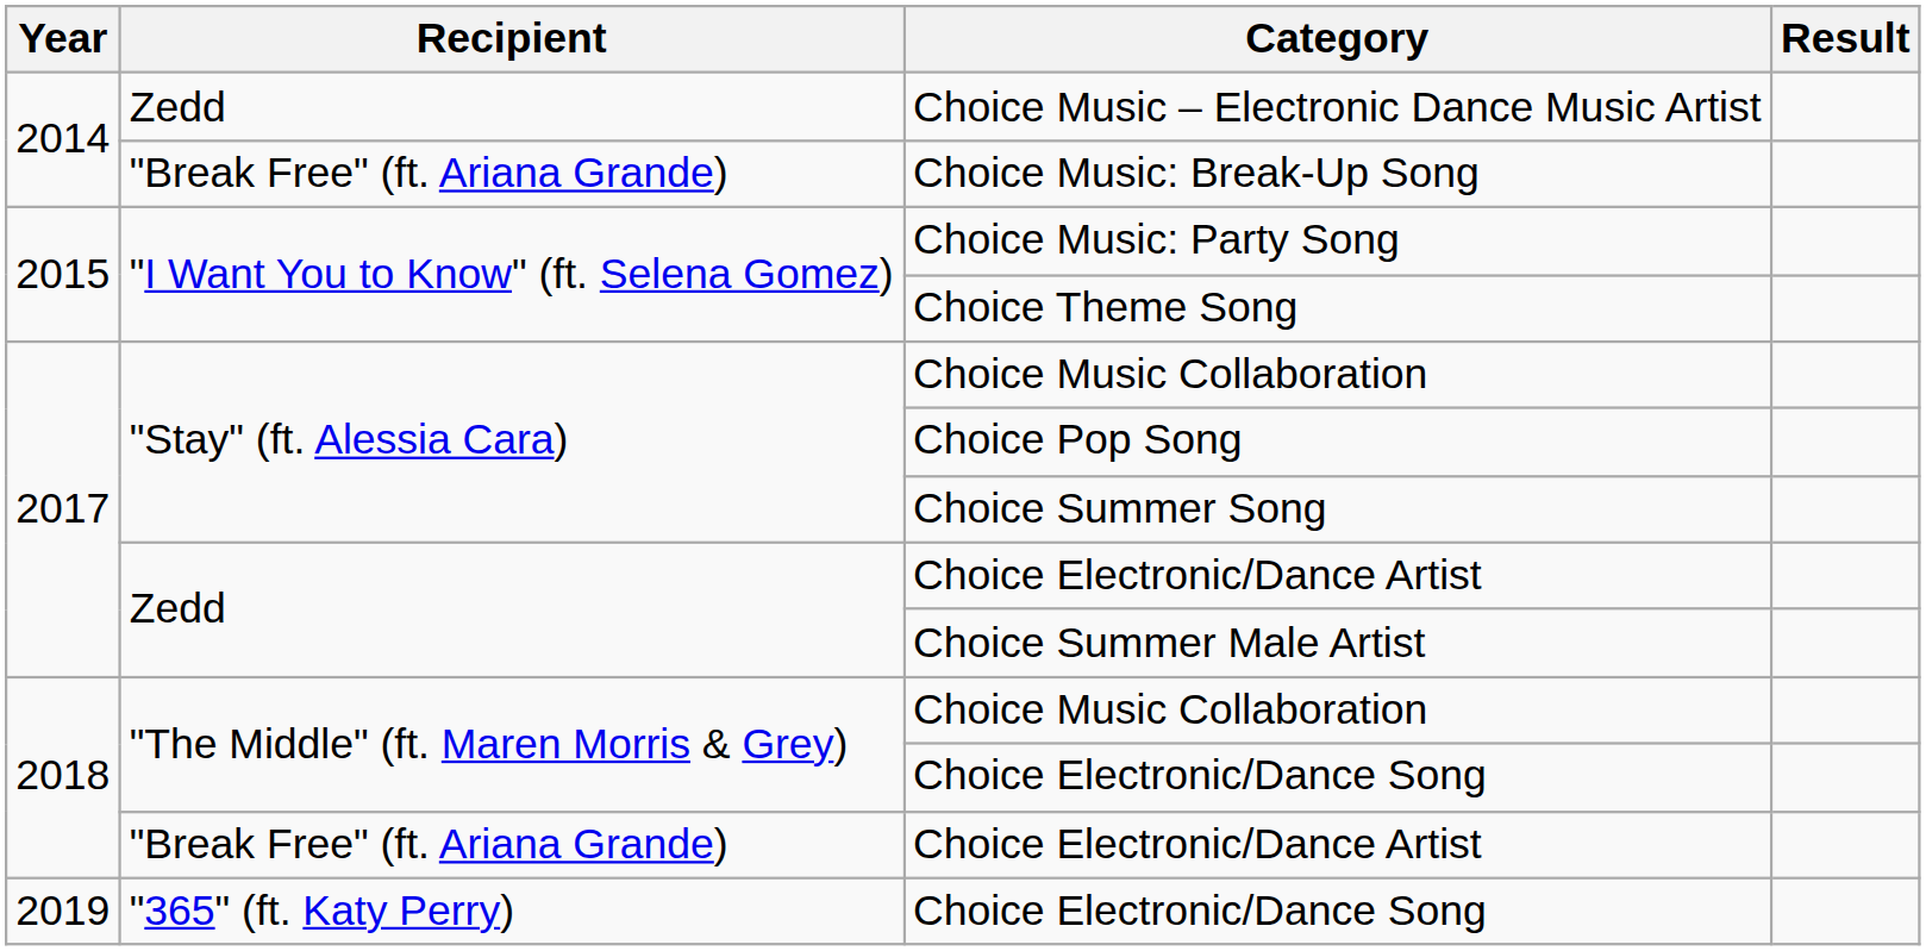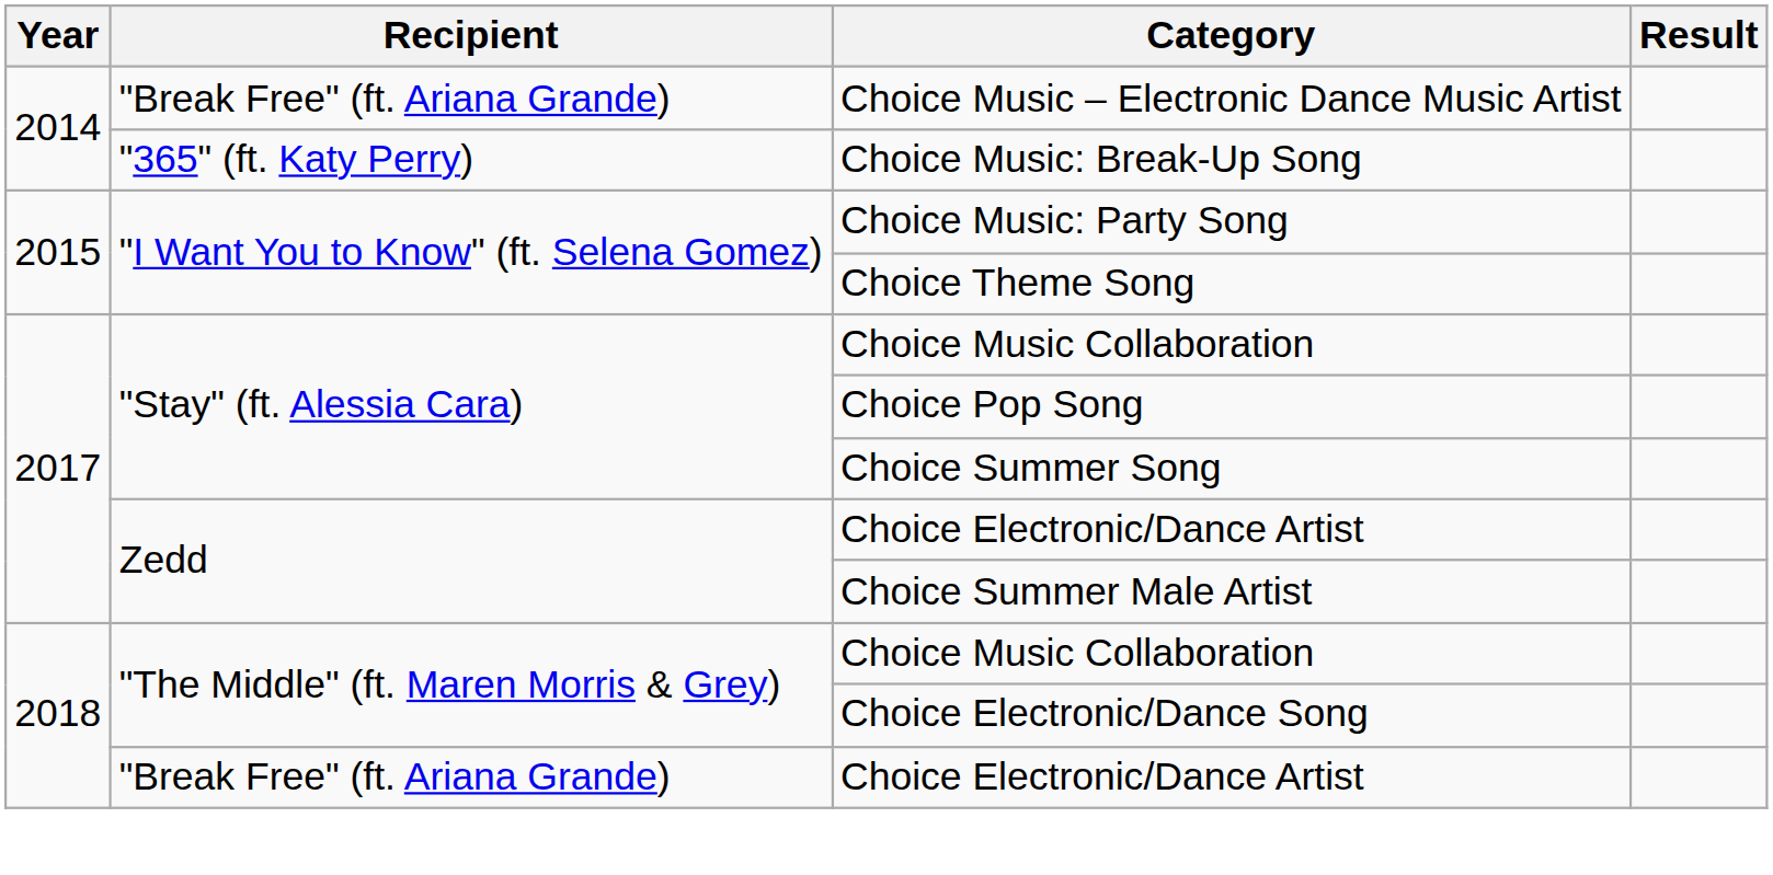 <table class="wikitable">
 <tr>
 <th>Year</th>
 <th>Recipient</th>
 <th>Category</th>
 <th>Result</th>
 </tr>
 <tr>
 <td rowspan="2">2014</td>
-<td>Zedd</td>
+<td rowspan="1">"Break Free" (ft. <a href='#'>Ariana Grande</a>)</td>
 <td>Choice Music – Electronic Dance Music Artist</td>
 <td></td>
 </tr>
 <tr>
-<td rowspan="1">"Break Free" (ft. <a href='#'>Ariana Grande</a>)</td>
+<td rowspan="1">"<a href='#'>365</a>" (ft. <a href='#'>Katy Perry</a>)</td>
 <td>Choice Music: Break-Up Song</td>
 <td></td>
 </tr>
 <tr>
 <td rowspan="2">2015</td>
 <td rowspan="2">"<a href='#'>I Want You to Know</a>" (ft. <a href='#'>Selena Gomez</a>)</td>
 <td>Choice Music: Party Song</td>
 <td></td>
 </tr>
 <tr>
 <td>Choice Theme Song</td>
 <td></td>
 </tr>
 <tr>
 <td rowspan="5">2017</td>
 <td rowspan="3">"Stay" (ft. <a href='#'>Alessia Cara</a>)</td>
 <td>Choice Music Collaboration</td>
 <td></td>
 </tr>
 <tr>
 <td>Choice Pop Song</td>
 <td></td>
 </tr>
 <tr>
 <td>Choice Summer Song</td>
 <td></td>
 </tr>
 <tr>
 <td rowspan="2">Zedd</td>
 <td>Choice Electronic/Dance Artist</td>
 <td></td>
 </tr>
 <tr>
 <td>Choice Summer Male Artist</td>
 <td></td>
 </tr>
 <tr>
 <td rowspan="3">2018</td>
 <td rowspan="2">"The Middle" (ft. <a href='#'>Maren Morris</a> & <a href='#'>Grey</a>)</td>
 <td>Choice Music Collaboration</td>
 <td></td>
 </tr>
 <tr>
 <td>Choice Electronic/Dance Song</td>
 <td></td>
 </tr>
 <tr>
 <td rowspan="1">"Break Free" (ft. <a href='#'>Ariana Grande</a>)</td>
 <td>Choice Electronic/Dance Artist</td>
 <td></td>
 </tr>
-<tr>
-<td rowspan="1">2019</td>
-<td rowspan="1">"<a href='#'>365</a>" (ft. <a href='#'>Katy Perry</a>)</td>
-<td>Choice Electronic/Dance Song</td>
-<td></td>
-</tr>
 </table>
